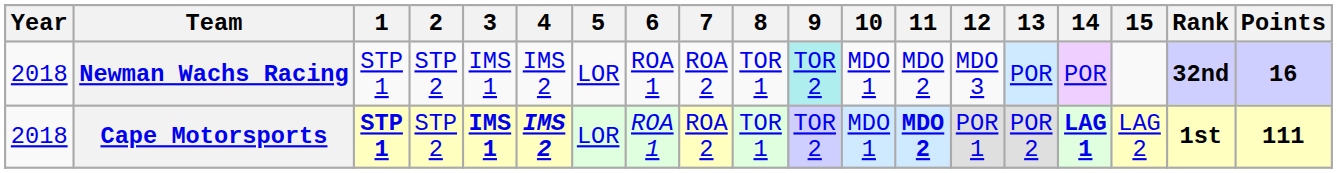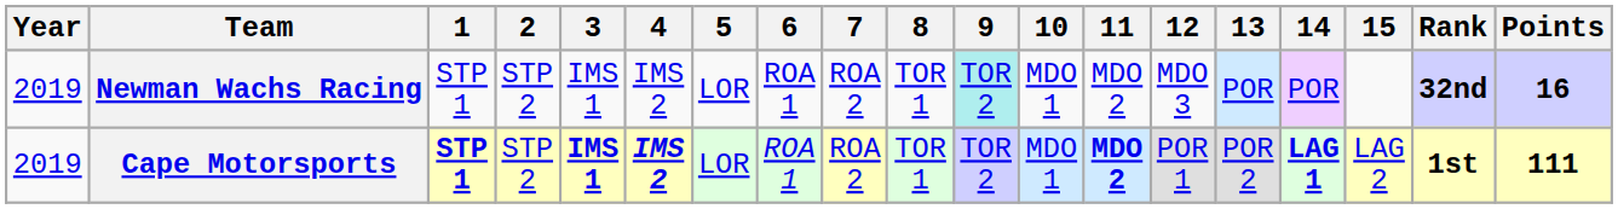 <table class="wikitable" style="text-align:center; font-size:85%">
 <tr>
 <th>Year</th>
 <th>Team</th>
 <th>1</th>
 <th>2</th>
 <th>3</th>
 <th>4</th>
 <th>5</th>
 <th>6</th>
 <th>7</th>
 <th>8</th>
 <th>9</th>
 <th>10</th>
 <th>11</th>
 <th>12</th>
 <th>13</th>
 <th>14</th>
 <th>15</th>
 <th>Rank</th>
 <th>Points</th>
 </tr>
 <tr>
-<td><a href='#'>2018</a></td>
+<td><a href='#'>2019</a></td>
 <th nowrap><a href='#'>Newman Wachs Racing</a></th>
 <td><a href='#'>STP<br>1</a></td>
 <td><a href='#'>STP<br>2</a></td>
 <td><a href='#'>IMS<br>1</a></td>
 <td><a href='#'>IMS<br>2</a></td>
 <td><a href='#'>LOR</a></td>
 <td><a href='#'>ROA<br>1</a></td>
 <td><a href='#'>ROA<br>2</a></td>
 <td><a href='#'>TOR<br>1</a></td>
 <td style="background: paleturquoise;"><a href='#'>TOR<br>2</a></td>
 <td><a href='#'>MDO<br>1</a></td>
 <td><a href='#'>MDO<br>2</a></td>
 <td><a href='#'>MDO<br>3</a></td>
 <td style="background:#CFEAFF;"><a href='#'>POR</a><br></td>
 <td style="background:#EFCFFF;"><a href='#'>POR</a><br></td>
 <td></td>
 <th style="background:#CFCFFF;">32nd</th>
 <th style="background:#CFCFFF;">16</th>
 </tr>
 <tr>
-<td><a href='#'>2018</a></td>
+<td><a href='#'>2019</a></td>
 <th nowrap><a href='#'>Cape Motorsports</a></th>
 <td style="background:#FFFFBF;"><strong><a href='#'>STP<br>1</a></strong><br></td>
 <td style="background:#FFFFBF;"><a href='#'>STP<br>2</a><br></td>
 <td style="background:#FFFFBF;"><strong><a href='#'>IMS<br>1</a></strong><br></td>
 <td style="background:#FFFFBF;"><strong><em><a href='#'>IMS<br>2</a></em></strong><br></td>
 <td style="background:#DFFFDF;"><a href='#'>LOR</a><br></td>
 <td style="background:#DFFFDF;"><em><a href='#'>ROA<br>1</a></em><br></td>
 <td style="background:#FFFFBF;"><a href='#'>ROA<br>2</a><br></td>
 <td style="background:#DFFFDF;"><a href='#'>TOR<br>1</a><br></td>
 <td style="background:#CFCFFF;"><a href='#'>TOR<br>2</a><br></td>
 <td style="background:#CFEAFF;"><a href='#'>MDO<br>1</a><br></td>
 <td style="background:#CFEAFF;"><strong><a href='#'>MDO<br>2</a><br></strong></td>
 <td style="background:#DFDFDF;"><a href='#'>POR<br>1</a><br></td>
 <td style="background:#DFDFDF;"><a href='#'>POR<br>2</a><br></td>
 <td style="background:#DFFFDF;"><strong><a href='#'>LAG<br>1</a></strong><br></td>
 <td style="background:#FFFFBF;"><a href='#'>LAG<br>2</a><br></td>
 <th style="background:#FFFFBF;">1st</th>
 <th style="background:#FFFFBF;">111</th>
 </tr>
 </table>
